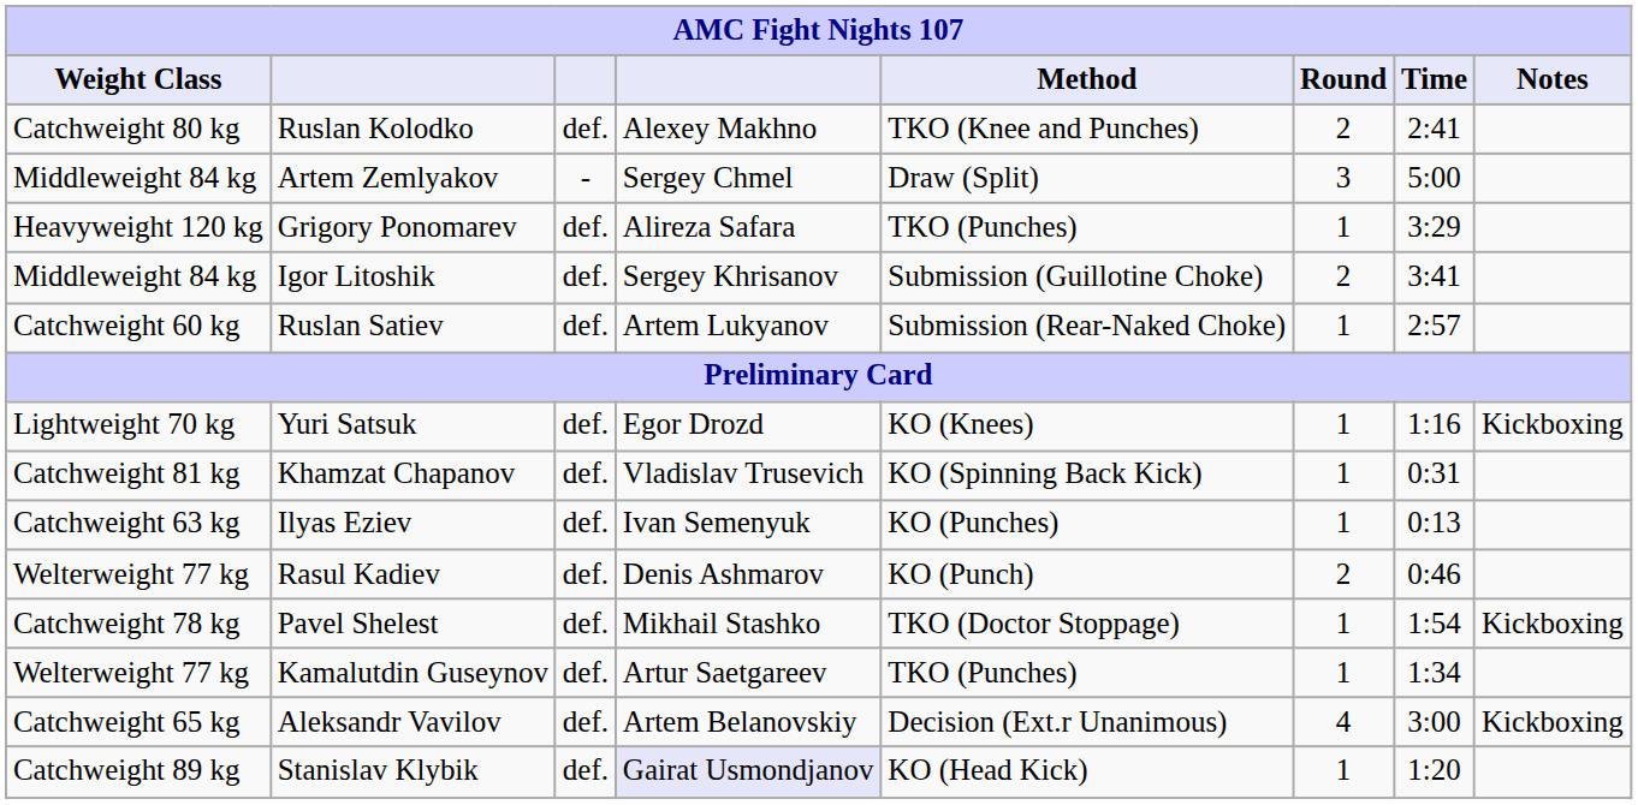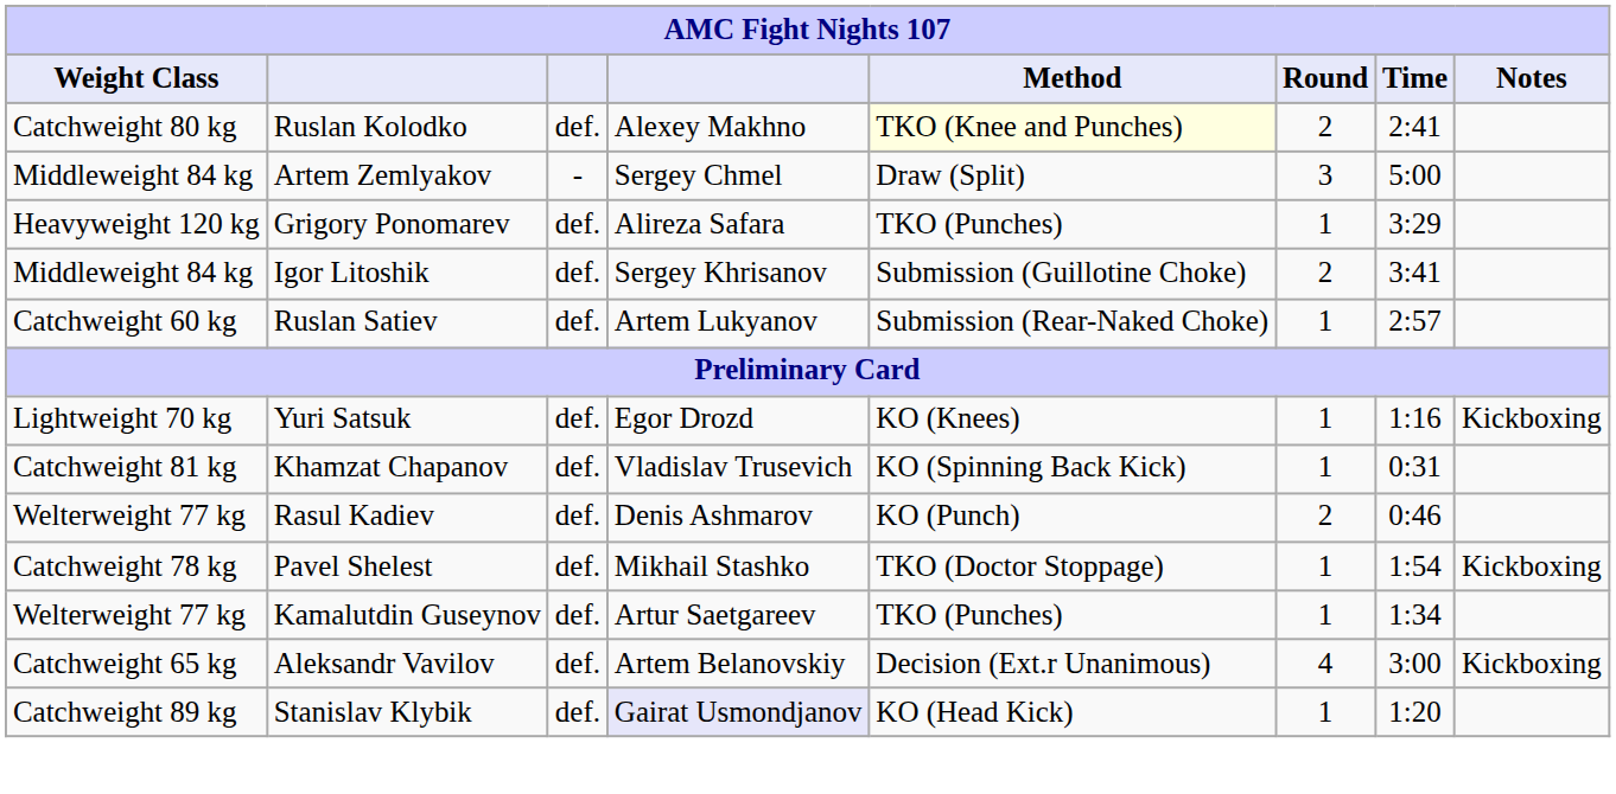 <table class="wikitable" style="font-size: 80%;">
 <tr>
 <th colspan="8" style="background-color: #ccf; color: #000080; text-align: center;"><strong>AMC Fight Nights 107</strong></th>
 </tr>
 <tr>
 <th colspan="1" style="background-color: #E6E8FA; color: #000000; text-align: center;">Weight Class</th>
 <th colspan="1" style="background-color: #E6E8FA; color: #000000; text-align: center;"></th>
 <th colspan="1" style="background-color: #E6E8FA; color: #000000; text-align: center;"></th>
 <th colspan="1" style="background-color: #E6E8FA; color: #000000; text-align: center;"></th>
 <th colspan="1" style="background-color: #E6E8FA; color: #000000; text-align: center;">Method</th>
 <th colspan="1" style="background-color: #E6E8FA; color: #000000; text-align: center;">Round</th>
 <th colspan="1" style="background-color: #E6E8FA; color: #000000; text-align: center;">Time</th>
 <th colspan="1" style="background-color: #E6E8FA; color: #000000; text-align: center;">Notes</th>
 </tr>
 <tr>
 <td>Catchweight 80 kg</td>
 <td> Ruslan Kolodko</td>
 <td align="center">def.</td>
 <td> Alexey Makhno</td>
-<td>TKO (Knee and Punches)</td>
+<td style="background: lightyellow;">TKO (Knee and Punches)</td>
 <td align="center">2</td>
 <td align="center">2:41</td>
 <td></td>
 </tr>
 <tr>
 <td>Middleweight 84 kg</td>
 <td> Artem Zemlyakov</td>
 <td align="center">-</td>
 <td> Sergey Chmel</td>
 <td>Draw (Split)</td>
 <td align="center">3</td>
 <td align="center">5:00</td>
 <td></td>
 </tr>
 <tr>
 <td>Heavyweight 120 kg</td>
 <td> Grigory Ponomarev</td>
 <td align="center">def.</td>
 <td> Alireza Safara</td>
 <td>TKO (Punches)</td>
 <td align="center">1</td>
 <td align="center">3:29</td>
 <td></td>
 </tr>
 <tr>
 <td>Middleweight 84 kg</td>
 <td> Igor Litoshik</td>
 <td align="center">def.</td>
 <td> Sergey Khrisanov</td>
 <td>Submission (Guillotine Choke)</td>
 <td align="center">2</td>
 <td align="center">3:41</td>
 <td></td>
 </tr>
 <tr>
 <td>Catchweight 60 kg</td>
 <td> Ruslan Satiev</td>
 <td align="center">def.</td>
 <td> Artem Lukyanov</td>
 <td>Submission (Rear-Naked Choke)</td>
 <td align="center">1</td>
 <td align="center">2:57</td>
 <td></td>
 </tr>
 <tr>
 <th colspan="8" style="background-color: #ccf; color: #000080; text-align: center;"><strong>Preliminary Card</strong></th>
 </tr>
 <tr>
 <td>Lightweight 70 kg</td>
 <td> Yuri Satsuk</td>
 <td align="center">def.</td>
 <td> Egor Drozd</td>
 <td>KO (Knees)</td>
 <td align="center">1</td>
 <td align="center">1:16</td>
 <td>Kickboxing</td>
 </tr>
 <tr>
 <td>Catchweight 81 kg</td>
 <td> Khamzat Chapanov</td>
 <td align="center">def.</td>
 <td> Vladislav Trusevich</td>
 <td>KO (Spinning Back Kick)</td>
 <td align="center">1</td>
 <td align="center">0:31</td>
 <td></td>
 </tr>
 <tr>
-<td>Catchweight 63 kg</td>
-<td> Ilyas Eziev</td>
-<td align="center">def.</td>
-<td> Ivan Semenyuk</td>
-<td>KO (Punches)</td>
-<td align="center">1</td>
-<td align="center">0:13</td>
-<td></td>
-</tr>
-<tr>
 <td>Welterweight 77 kg</td>
 <td> Rasul Kadiev</td>
 <td align="center">def.</td>
 <td> Denis Ashmarov</td>
 <td>KO (Punch)</td>
 <td align="center">2</td>
 <td align="center">0:46</td>
 <td></td>
 </tr>
 <tr>
 <td>Catchweight 78 kg</td>
 <td> Pavel Shelest</td>
 <td align="center">def.</td>
 <td> Mikhail Stashko</td>
 <td>TKO (Doctor Stoppage)</td>
 <td align="center">1</td>
 <td align="center">1:54</td>
 <td>Kickboxing</td>
 </tr>
 <tr>
 <td>Welterweight 77 kg</td>
 <td> Kamalutdin Guseynov</td>
 <td align="center">def.</td>
 <td> Artur Saetgareev</td>
 <td>TKO (Punches)</td>
 <td align="center">1</td>
 <td align="center">1:34</td>
 <td></td>
 </tr>
 <tr>
 <td>Catchweight 65 kg</td>
 <td> Aleksandr Vavilov</td>
 <td align="center">def.</td>
 <td> Artem Belanovskiy</td>
 <td>Decision (Ext.r Unanimous)</td>
 <td align="center">4</td>
 <td align="center">3:00</td>
 <td>Kickboxing</td>
 </tr>
 <tr>
 <td>Catchweight 89 kg</td>
 <td> Stanislav Klybik</td>
 <td align="center">def.</td>
 <td style="background: lavender;"> Gairat Usmondjanov</td>
 <td>KO (Head Kick)</td>
 <td align="center">1</td>
 <td align="center">1:20</td>
 <td></td>
 </tr>
 </table>
